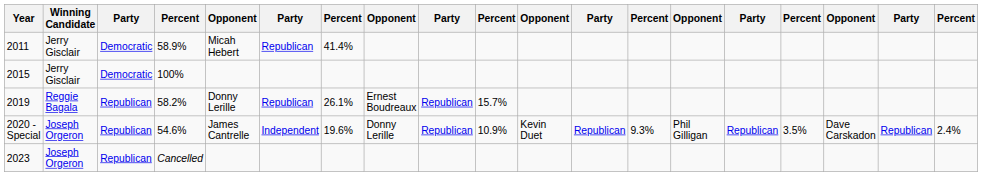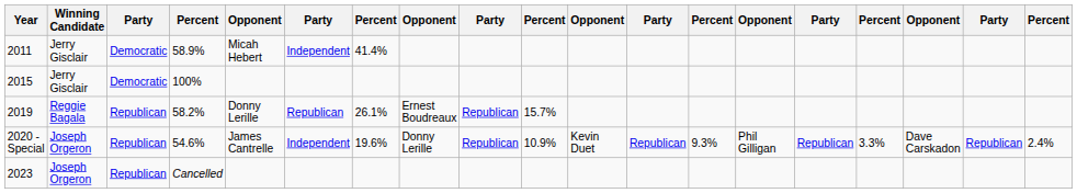 <table class="wikitable" style="margin:0.5em auto; font-size:95%;">
 <tr>
 <th>Year</th>
 <th>Winning Candidate</th>
 <th>Party</th>
 <th>Percent</th>
 <th>Opponent</th>
 <th>Party</th>
 <th>Percent</th>
 <th>Opponent</th>
 <th>Party</th>
 <th>Percent</th>
 <th>Opponent</th>
 <th>Party</th>
 <th>Percent</th>
 <th>Opponent</th>
 <th>Party</th>
 <th>Percent</th>
 <th>Opponent</th>
 <th>Party</th>
 <th>Percent</th>
 </tr>
 <tr>
 <td>2011</td>
 <td>Jerry Gisclair</td>
 <td><a href='#'>Democratic</a></td>
 <td>58.9%</td>
 <td>Micah Hebert</td>
-<td><a href='#'>Republican</a></td>
+<td><a href='#'>Independent</a></td>
 <td>41.4%</td>
 <td></td>
 <td></td>
 <td></td>
 <td></td>
 <td></td>
 <td></td>
 <td></td>
 <td></td>
 <td></td>
 <td></td>
 <td></td>
 <td></td>
 </tr>
 <tr>
 <td>2015</td>
 <td>Jerry Gisclair</td>
 <td><a href='#'>Democratic</a></td>
 <td>100%</td>
 <td></td>
 <td></td>
 <td></td>
 <td></td>
 <td></td>
 <td></td>
 <td></td>
 <td></td>
 <td></td>
 <td></td>
 <td></td>
 <td></td>
 <td></td>
 <td></td>
 <td></td>
 </tr>
 <tr>
 <td>2019</td>
 <td><a href='#'>Reggie Bagala</a></td>
 <td><a href='#'>Republican</a></td>
 <td>58.2%</td>
 <td>Donny Lerille</td>
 <td><a href='#'>Republican</a></td>
 <td>26.1%</td>
 <td>Ernest Boudreaux</td>
 <td><a href='#'>Republican</a></td>
 <td>15.7%</td>
 <td></td>
 <td></td>
 <td></td>
 <td></td>
 <td></td>
 <td></td>
 <td></td>
 <td></td>
 <td></td>
 </tr>
 <tr>
 <td>2020 - Special</td>
 <td><a href='#'>Joseph Orgeron</a></td>
 <td><a href='#'>Republican</a></td>
 <td>54.6%</td>
 <td>James Cantrelle</td>
 <td><a href='#'>Independent</a></td>
 <td>19.6%</td>
 <td>Donny Lerille</td>
 <td><a href='#'>Republican</a></td>
 <td>10.9%</td>
 <td>Kevin Duet</td>
 <td><a href='#'>Republican</a></td>
 <td>9.3%</td>
 <td>Phil Gilligan</td>
 <td><a href='#'>Republican</a></td>
-<td>3.5%</td>
+<td>3.3%</td>
 <td>Dave Carskadon</td>
 <td><a href='#'>Republican</a></td>
 <td>2.4%</td>
 </tr>
 <tr>
 <td>2023</td>
 <td><a href='#'>Joseph Orgeron</a></td>
 <td><a href='#'>Republican</a></td>
 <td><em>Cancelled</em></td>
 <td></td>
 <td></td>
 <td></td>
 <td></td>
 <td></td>
 <td></td>
 <td></td>
 <td></td>
 <td></td>
 <td></td>
 <td></td>
 <td></td>
 <td></td>
 <td></td>
 <td></td>
 </tr>
 </table>
